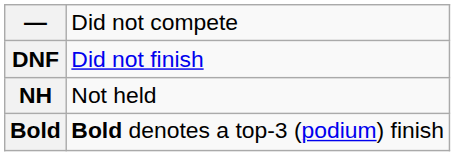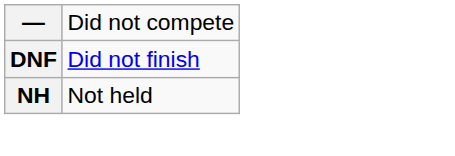 <table class="wikitable">
 <tr>
 <th scope="row">—</th>
 <td>Did not compete</td>
 </tr>
 <tr>
 <th scope="row">DNF</th>
 <td><a href='#'>Did not finish</a></td>
 </tr>
 <tr>
 <th scope="row">NH</th>
 <td>Not held</td>
 </tr>
-<tr>
-<th scope="row">Bold</th>
-<td><strong>Bold</strong> denotes a top-3 (<a href='#'>podium</a>) finish</td>
-</tr>
 </table>
